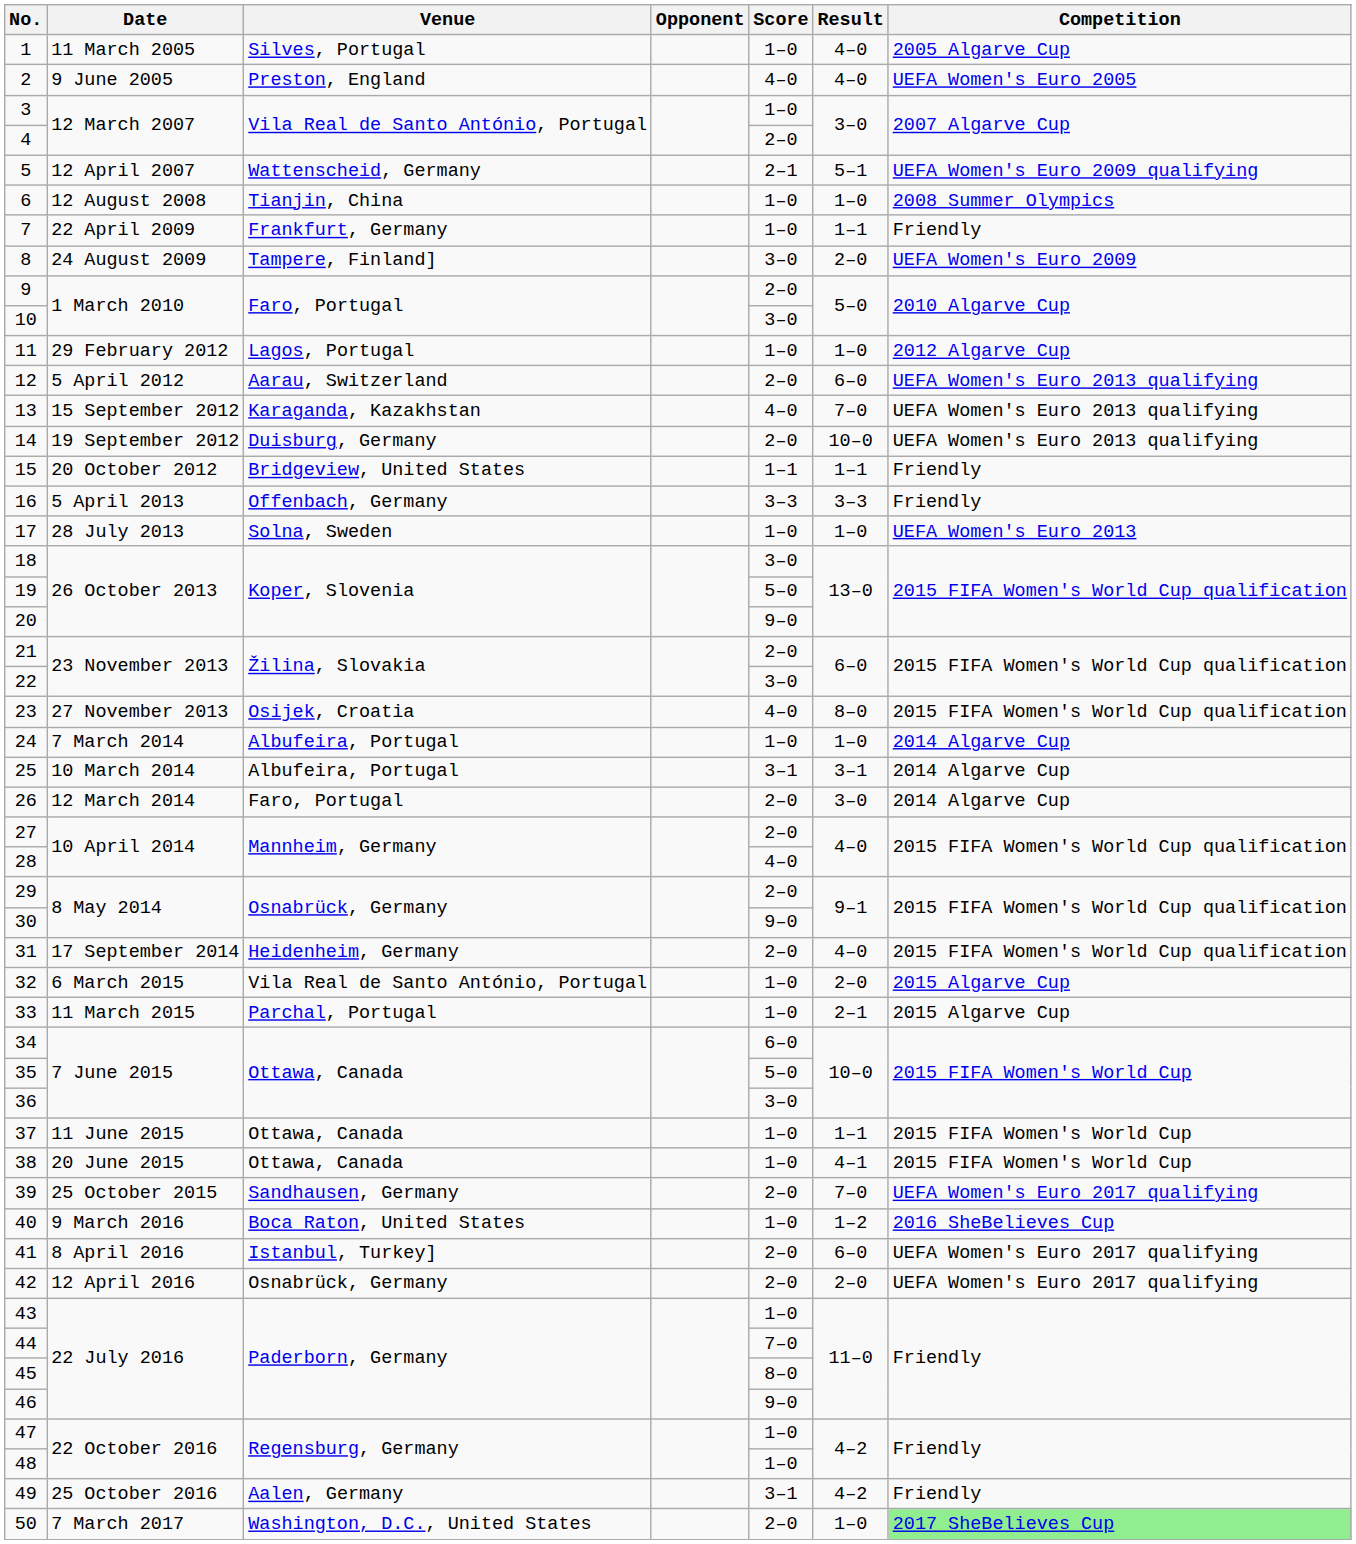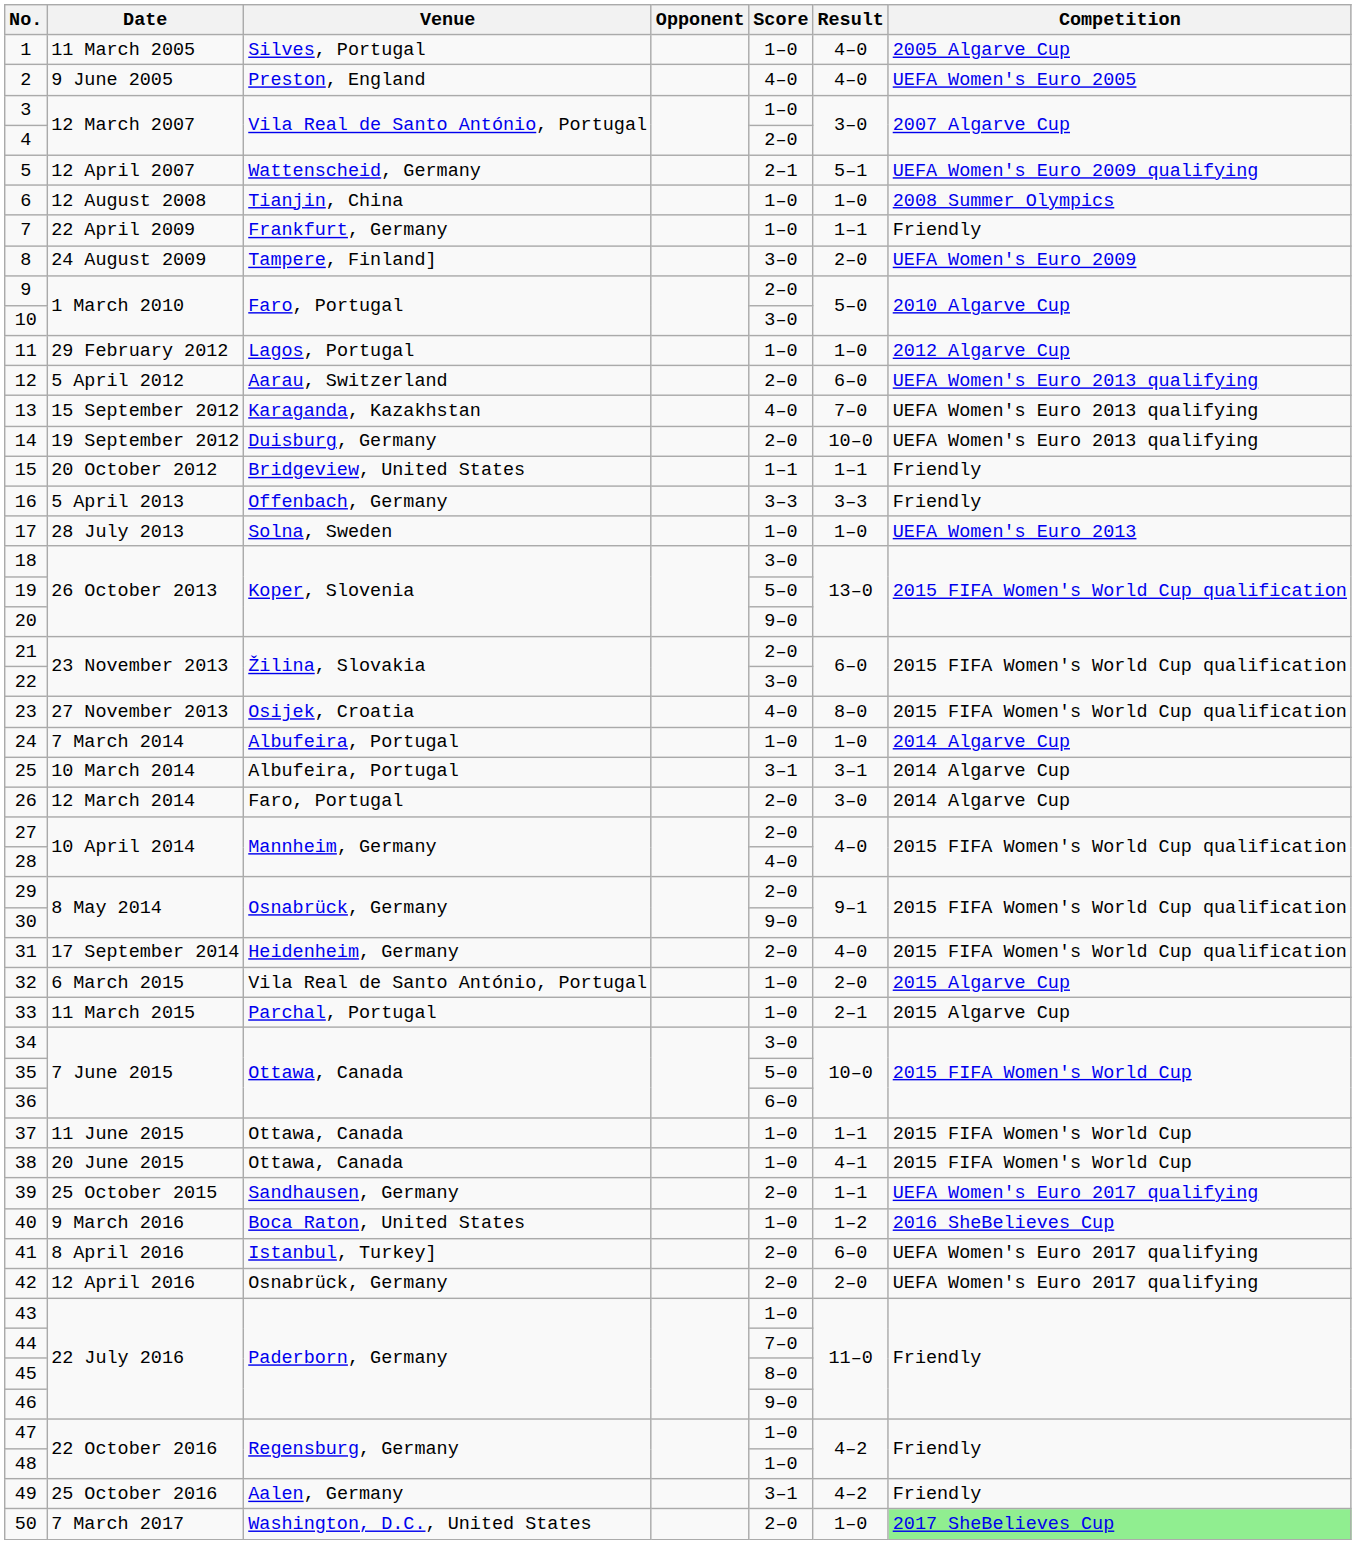 <table class="wikitable sortable">
 <tr>
 <th scope="col">No.</th>
 <th scope="col">Date</th>
 <th scope="col">Venue</th>
 <th scope="col">Opponent</th>
 <th scope="col">Score</th>
 <th scope="col">Result</th>
 <th scope="col">Competition</th>
 </tr>
 <tr>
 <td align="center">1</td>
 <td>11 March 2005</td>
 <td><a href='#'>Silves</a>, Portugal</td>
 <td></td>
 <td align="center">1–0</td>
 <td align="center">4–0</td>
 <td><a href='#'>2005 Algarve Cup</a></td>
 </tr>
 <tr>
 <td align="center">2</td>
 <td>9 June 2005</td>
 <td><a href='#'>Preston</a>, England</td>
 <td></td>
 <td align="center">4–0</td>
 <td align="center">4–0</td>
 <td><a href='#'>UEFA Women's Euro 2005</a></td>
 </tr>
 <tr>
 <td align="center">3</td>
 <td rowspan="2">12 March 2007</td>
 <td rowspan="2"><a href='#'>Vila Real de Santo António</a>, Portugal</td>
 <td rowspan="2"></td>
 <td align="center">1–0</td>
 <td align=center rowspan="2">3–0</td>
 <td rowspan="2"><a href='#'>2007 Algarve Cup</a></td>
 </tr>
 <tr>
 <td align="center">4</td>
 <td align="center">2–0</td>
 </tr>
 <tr>
 <td align="center">5</td>
 <td>12 April 2007</td>
 <td><a href='#'>Wattenscheid</a>, Germany</td>
 <td></td>
 <td align="center">2–1</td>
 <td align="center">5–1</td>
 <td><a href='#'>UEFA Women's Euro 2009 qualifying</a></td>
 </tr>
 <tr>
 <td align="center">6</td>
 <td>12 August 2008</td>
 <td><a href='#'>Tianjin</a>, China</td>
 <td></td>
 <td align="center">1–0</td>
 <td align="center">1–0</td>
 <td><a href='#'>2008 Summer Olympics</a></td>
 </tr>
 <tr>
 <td align="center">7</td>
 <td>22 April 2009</td>
 <td><a href='#'>Frankfurt</a>, Germany</td>
 <td></td>
 <td align="center">1–0</td>
 <td align="center">1–1</td>
 <td>Friendly</td>
 </tr>
 <tr>
 <td align="center">8</td>
 <td>24 August 2009</td>
 <td><a href='#'>Tampere</a>, Finland]</td>
 <td></td>
 <td align="center">3–0</td>
 <td align="center">2–0</td>
 <td><a href='#'>UEFA Women's Euro 2009</a></td>
 </tr>
 <tr>
 <td align="center">9</td>
 <td rowspan="2">1 March 2010</td>
 <td rowspan="2"><a href='#'>Faro</a>, Portugal</td>
 <td rowspan="2"></td>
 <td align="center">2–0</td>
 <td align=center rowspan="2">5–0</td>
 <td rowspan="2"><a href='#'>2010 Algarve Cup</a></td>
 </tr>
 <tr>
 <td align="center">10</td>
 <td align="center">3–0</td>
 </tr>
 <tr>
 <td align="center">11</td>
 <td>29 February 2012</td>
 <td><a href='#'>Lagos</a>, Portugal</td>
 <td></td>
 <td align="center">1–0</td>
 <td align="center">1–0</td>
 <td><a href='#'>2012 Algarve Cup</a></td>
 </tr>
 <tr>
 <td align="center">12</td>
 <td>5 April 2012</td>
 <td><a href='#'>Aarau</a>, Switzerland</td>
 <td></td>
 <td align="center">2–0</td>
 <td align="center">6–0</td>
 <td><a href='#'>UEFA Women's Euro 2013 qualifying</a></td>
 </tr>
 <tr>
 <td align="center">13</td>
 <td>15 September 2012</td>
 <td><a href='#'>Karaganda</a>, Kazakhstan</td>
 <td></td>
 <td align="center">4–0</td>
 <td align="center">7–0</td>
 <td>UEFA Women's Euro 2013 qualifying</td>
 </tr>
 <tr>
 <td align="center">14</td>
 <td>19 September 2012</td>
 <td><a href='#'>Duisburg</a>, Germany</td>
 <td></td>
 <td align="center">2–0</td>
 <td align="center">10–0</td>
 <td>UEFA Women's Euro 2013 qualifying</td>
 </tr>
 <tr>
 <td align="center">15</td>
 <td>20 October 2012</td>
 <td><a href='#'>Bridgeview</a>, United States</td>
 <td></td>
 <td align="center">1–1</td>
 <td align="center">1–1</td>
 <td>Friendly</td>
 </tr>
 <tr>
 <td align="center">16</td>
 <td>5 April 2013</td>
 <td><a href='#'>Offenbach</a>, Germany</td>
 <td></td>
 <td align="center">3–3</td>
 <td align="center">3–3</td>
 <td>Friendly</td>
 </tr>
 <tr>
 <td align="center">17</td>
 <td>28 July 2013</td>
 <td><a href='#'>Solna</a>, Sweden</td>
 <td></td>
 <td align="center">1–0</td>
 <td align="center">1–0</td>
 <td><a href='#'>UEFA Women's Euro 2013</a></td>
 </tr>
 <tr>
 <td align="center">18</td>
 <td rowspan="3">26 October 2013</td>
 <td rowspan="3"><a href='#'>Koper</a>, Slovenia</td>
 <td rowspan="3"></td>
 <td align="center">3–0</td>
 <td align=center rowspan="3">13–0</td>
 <td rowspan="3"><a href='#'>2015 FIFA Women's World Cup qualification</a></td>
 </tr>
 <tr>
 <td align="center">19</td>
 <td align="center">5–0</td>
 </tr>
 <tr>
 <td align="center">20</td>
 <td align="center">9–0</td>
 </tr>
 <tr>
 <td align="center">21</td>
 <td rowspan="2">23 November 2013</td>
 <td rowspan="2"><a href='#'>Žilina</a>, Slovakia</td>
 <td rowspan="2"></td>
 <td align="center">2–0</td>
 <td align=center rowspan="2">6–0</td>
 <td rowspan="2">2015 FIFA Women's World Cup qualification</td>
 </tr>
 <tr>
 <td align="center">22</td>
 <td align="center">3–0</td>
 </tr>
 <tr>
 <td align="center">23</td>
 <td>27 November 2013</td>
 <td><a href='#'>Osijek</a>, Croatia</td>
 <td></td>
 <td align="center">4–0</td>
 <td align="center">8–0</td>
 <td>2015 FIFA Women's World Cup qualification</td>
 </tr>
 <tr>
 <td align="center">24</td>
 <td>7 March 2014</td>
 <td><a href='#'>Albufeira</a>, Portugal</td>
 <td></td>
 <td align="center">1–0</td>
 <td align="center">1–0</td>
 <td><a href='#'>2014 Algarve Cup</a></td>
 </tr>
 <tr>
 <td align="center">25</td>
 <td>10 March 2014</td>
 <td>Albufeira, Portugal</td>
 <td></td>
 <td align="center">3–1</td>
 <td align="center">3–1</td>
 <td>2014 Algarve Cup</td>
 </tr>
 <tr>
 <td align="center">26</td>
 <td>12 March 2014</td>
 <td>Faro, Portugal</td>
 <td></td>
 <td align="center">2–0</td>
 <td align="center">3–0</td>
 <td>2014 Algarve Cup</td>
 </tr>
 <tr>
 <td align="center">27</td>
 <td rowspan="2">10 April 2014</td>
 <td rowspan="2"><a href='#'>Mannheim</a>, Germany</td>
 <td rowspan="2"></td>
 <td align="center">2–0</td>
 <td align=center rowspan="2">4–0</td>
 <td rowspan="2">2015 FIFA Women's World Cup qualification</td>
 </tr>
 <tr>
 <td align="center">28</td>
 <td align="center">4–0</td>
 </tr>
 <tr>
 <td align="center">29</td>
 <td rowspan="2">8 May 2014</td>
 <td rowspan="2"><a href='#'>Osnabrück</a>, Germany</td>
 <td rowspan="2"></td>
 <td align="center">2–0</td>
 <td align=center rowspan="2">9–1</td>
 <td rowspan="2">2015 FIFA Women's World Cup qualification</td>
 </tr>
 <tr>
 <td align="center">30</td>
 <td align="center">9–0</td>
 </tr>
 <tr>
 <td align="center">31</td>
 <td>17 September 2014</td>
 <td><a href='#'>Heidenheim</a>, Germany</td>
 <td></td>
 <td align="center">2–0</td>
 <td align="center">4–0</td>
 <td>2015 FIFA Women's World Cup qualification</td>
 </tr>
 <tr>
 <td align="center">32</td>
 <td>6 March 2015</td>
 <td>Vila Real de Santo António, Portugal</td>
 <td></td>
 <td align="center">1–0</td>
 <td align="center">2–0</td>
 <td><a href='#'>2015 Algarve Cup</a></td>
 </tr>
 <tr>
 <td align="center">33</td>
 <td>11 March 2015</td>
 <td><a href='#'>Parchal</a>, Portugal</td>
 <td></td>
 <td align="center">1–0</td>
 <td align="center">2–1</td>
 <td>2015 Algarve Cup</td>
 </tr>
 <tr>
 <td align="center">34</td>
 <td rowspan="3">7 June 2015</td>
 <td rowspan="3"><a href='#'>Ottawa</a>, Canada</td>
 <td rowspan="3"></td>
-<td align="center">6–0</td>
+<td align="center">3–0</td>
 <td align=center rowspan="3">10–0</td>
 <td rowspan="3"><a href='#'>2015 FIFA Women's World Cup</a></td>
 </tr>
 <tr>
 <td align="center">35</td>
 <td align="center">5–0</td>
 </tr>
 <tr>
 <td align="center">36</td>
-<td align="center">3–0</td>
+<td align="center">6–0</td>
 </tr>
 <tr>
 <td align="center">37</td>
 <td>11 June 2015</td>
 <td>Ottawa, Canada</td>
 <td></td>
 <td align="center">1–0</td>
 <td align="center">1–1</td>
 <td>2015 FIFA Women's World Cup</td>
 </tr>
 <tr>
 <td align="center">38</td>
 <td>20 June 2015</td>
 <td>Ottawa, Canada</td>
 <td></td>
 <td align="center">1–0</td>
 <td align="center">4–1</td>
 <td>2015 FIFA Women's World Cup</td>
 </tr>
 <tr>
 <td align="center">39</td>
 <td>25 October 2015</td>
 <td><a href='#'>Sandhausen</a>, Germany</td>
 <td></td>
 <td align="center">2–0</td>
-<td align="center">7–0</td>
+<td align="center">1–1</td>
 <td><a href='#'>UEFA Women's Euro 2017 qualifying</a></td>
 </tr>
 <tr>
 <td align="center">40</td>
 <td>9 March 2016</td>
 <td><a href='#'>Boca Raton</a>, United States</td>
 <td></td>
 <td align="center">1–0</td>
 <td align="center">1–2</td>
 <td><a href='#'>2016 SheBelieves Cup</a></td>
 </tr>
 <tr>
 <td align="center">41</td>
 <td>8 April 2016</td>
 <td><a href='#'>Istanbul</a>, Turkey]</td>
 <td></td>
 <td align="center">2–0</td>
 <td align="center">6–0</td>
 <td>UEFA Women's Euro 2017 qualifying</td>
 </tr>
 <tr>
 <td align="center">42</td>
 <td>12 April 2016</td>
 <td>Osnabrück, Germany</td>
 <td></td>
 <td align="center">2–0</td>
 <td align="center">2–0</td>
 <td>UEFA Women's Euro 2017 qualifying</td>
 </tr>
 <tr>
 <td align="center">43</td>
 <td rowspan="4">22 July 2016</td>
 <td rowspan="4"><a href='#'>Paderborn</a>, Germany</td>
 <td rowspan="4"></td>
 <td align="center">1–0</td>
 <td align=center rowspan="4">11–0</td>
 <td rowspan="4">Friendly</td>
 </tr>
 <tr>
 <td align="center">44</td>
 <td align="center">7–0</td>
 </tr>
 <tr>
 <td align="center">45</td>
 <td align="center">8–0</td>
 </tr>
 <tr>
 <td align="center">46</td>
 <td align="center">9–0</td>
 </tr>
 <tr>
 <td align="center">47</td>
 <td rowspan="2">22 October 2016</td>
 <td rowspan="2"><a href='#'>Regensburg</a>, Germany</td>
 <td rowspan="2"></td>
 <td align="center">1–0</td>
 <td align=center rowspan="2">4–2</td>
 <td rowspan="2">Friendly</td>
 </tr>
 <tr>
 <td align="center">48</td>
 <td align="center">1–0</td>
 </tr>
 <tr>
 <td align="center">49</td>
 <td>25 October 2016</td>
 <td><a href='#'>Aalen</a>, Germany</td>
 <td></td>
 <td align="center">3–1</td>
 <td align="center">4–2</td>
 <td>Friendly</td>
 </tr>
 <tr>
 <td align="center">50</td>
 <td>7 March 2017</td>
 <td><a href='#'>Washington, D.C.</a>, United States</td>
 <td></td>
 <td align="center">2–0</td>
 <td align="center">1–0</td>
 <td style="background: lightgreen;"><a href='#'>2017 SheBelieves Cup</a></td>
 </tr>
 </table>
